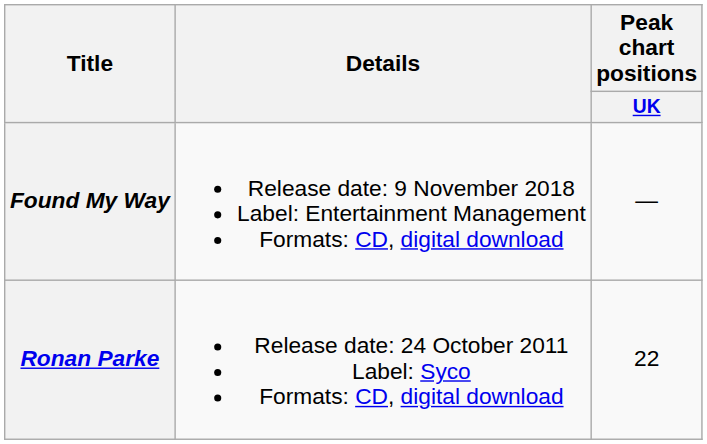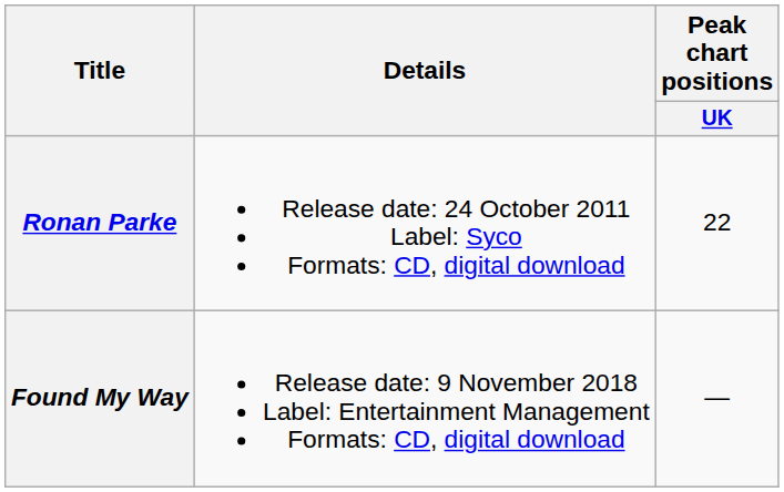 <table class="wikitable plainrowheaders" style="text-align:center;">
 <tr>
 <th scope="col" rowspan="2">Title</th>
 <th scope="col" rowspan="2">Details</th>
 <th scope="col">Peak chart positions</th>
 </tr>
 <tr>
 <th scope="col" style="width:3em;font-size:85%;"><a href='#'>UK</a></th>
 </tr>
 <tr>
+<th scope="row"><em><a href='#'>Ronan Parke</a></em></th>
+<td><br><ul><li>Release date: 24 October 2011</li><li>Label: <a href='#'>Syco</a></li><li>Formats: <a href='#'>CD</a>, <a href='#'>digital download</a></li></ul></td>
+<td>22</td>
+</tr>
+<tr>
 <th scope="row"><em>Found My Way</em></th>
 <td><br><ul><li>Release date: 9 November 2018</li><li>Label: Entertainment Management</li><li>Formats: <a href='#'>CD</a>, <a href='#'>digital download</a></li></ul></td>
 <td>—</td>
 </tr>
-<tr>
-<th scope="row"><em><a href='#'>Ronan Parke</a></em></th>
-<td><br><ul><li>Release date: 24 October 2011</li><li>Label: <a href='#'>Syco</a></li><li>Formats: <a href='#'>CD</a>, <a href='#'>digital download</a></li></ul></td>
-<td>22</td>
-</tr>
 </table>
